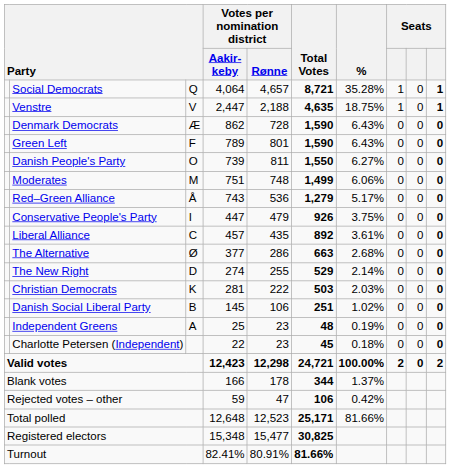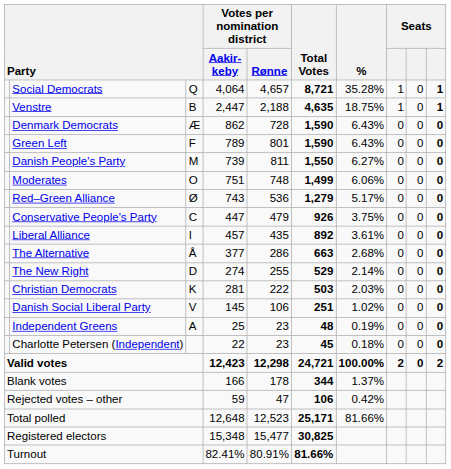 <table class="wikitable" border="1" style="text-align:right;">
 <tr>
 <th style="text-align:left;" valign=bottom rowspan=2 colspan=3>Party</th>
 <th colspan=2>Votes per nomination district</th>
 <th align=center valign=bottom rowspan=2 width="50">Total Votes</th>
 <th align=center valign=bottom rowspan=2 width="50">%</th>
 <th colspan=3>Seats</th>
 </tr>
 <tr>
 <th align=center valign=bottom width="50"><a href='#'>Aakir- keby</a></th>
 <th align="center" valign="bottom" width="50"><a href='#'>Rønne</a></th>
 <th align="center" valign="bottom" width="20"><small></small></th>
 <th align=center valign=bottom width="20"><small><a href='#'></a></small></th>
 <th align=center valign=bottom width="20"><small></small></th>
 </tr>
 <tr>
 <td></td>
 <td align=left><a href='#'>Social Democrats</a></td>
 <td align=left>Q</td>
 <td>4,064</td>
 <td>4,657</td>
 <td><strong>8,721</strong></td>
 <td>35.28%</td>
 <td>1</td>
 <td>0</td>
 <td><strong>1</strong></td>
 </tr>
 <tr>
 <td></td>
 <td align=left><a href='#'>Venstre</a></td>
-<td align=left>V</td>
+<td align=left>B</td>
 <td>2,447</td>
 <td>2,188</td>
 <td><strong>4,635</strong></td>
 <td>18.75%</td>
 <td>1</td>
 <td>0</td>
 <td><strong>1</strong></td>
 </tr>
 <tr>
 <td></td>
 <td align=left><a href='#'>Denmark Democrats</a></td>
 <td align=left>Æ</td>
 <td>862</td>
 <td>728</td>
 <td><strong>1,590</strong></td>
 <td>6.43%</td>
 <td>0</td>
 <td>0</td>
 <td><strong>0</strong></td>
 </tr>
 <tr>
 <td></td>
 <td align=left><a href='#'>Green Left</a></td>
 <td align=left>F</td>
 <td>789</td>
 <td>801</td>
 <td><strong>1,590</strong></td>
 <td>6.43%</td>
 <td>0</td>
 <td>0</td>
 <td><strong>0</strong></td>
 </tr>
 <tr>
 <td></td>
 <td align=left><a href='#'>Danish People's Party</a></td>
-<td align=left>O</td>
+<td align=left>M</td>
 <td>739</td>
 <td>811</td>
 <td><strong>1,550</strong></td>
 <td>6.27%</td>
 <td>0</td>
 <td>0</td>
 <td><strong>0</strong></td>
 </tr>
 <tr>
 <td></td>
 <td align=left><a href='#'>Moderates</a></td>
-<td align=left>M</td>
+<td align=left>O</td>
 <td>751</td>
 <td>748</td>
 <td><strong>1,499</strong></td>
 <td>6.06%</td>
 <td>0</td>
 <td>0</td>
 <td><strong>0</strong></td>
 </tr>
 <tr>
 <td></td>
 <td align=left><a href='#'>Red–Green Alliance</a></td>
-<td align=left>Å</td>
+<td align=left>Ø</td>
 <td>743</td>
 <td>536</td>
 <td><strong>1,279</strong></td>
 <td>5.17%</td>
 <td>0</td>
 <td>0</td>
 <td><strong>0</strong></td>
 </tr>
 <tr>
 <td></td>
 <td align=left style="white-space: nowrap;"><a href='#'>Conservative People's Party</a></td>
-<td align=left>I</td>
+<td align=left>C</td>
 <td>447</td>
 <td>479</td>
 <td><strong>926</strong></td>
 <td>3.75%</td>
 <td>0</td>
 <td>0</td>
 <td><strong>0</strong></td>
 </tr>
 <tr>
 <td></td>
 <td align=left><a href='#'>Liberal Alliance</a></td>
-<td align=left>C</td>
+<td align=left>I</td>
 <td>457</td>
 <td>435</td>
 <td><strong>892</strong></td>
 <td>3.61%</td>
 <td>0</td>
 <td>0</td>
 <td><strong>0</strong></td>
 </tr>
 <tr>
 <td></td>
 <td align=left><a href='#'>The Alternative</a></td>
-<td align=left>Ø</td>
+<td align=left>Å</td>
 <td>377</td>
 <td>286</td>
 <td><strong>663</strong></td>
 <td>2.68%</td>
 <td>0</td>
 <td>0</td>
 <td><strong>0</strong></td>
 </tr>
 <tr>
 <td></td>
 <td align=left><a href='#'>The New Right</a></td>
 <td align=left>D</td>
 <td>274</td>
 <td>255</td>
 <td><strong>529</strong></td>
 <td>2.14%</td>
 <td>0</td>
 <td>0</td>
 <td><strong>0</strong></td>
 </tr>
 <tr>
 <td></td>
 <td align=left><a href='#'>Christian Democrats</a></td>
 <td align=left>K</td>
 <td>281</td>
 <td>222</td>
 <td><strong>503</strong></td>
 <td>2.03%</td>
 <td>0</td>
 <td>0</td>
 <td><strong>0</strong></td>
 </tr>
 <tr>
 <td></td>
 <td align=left><a href='#'>Danish Social Liberal Party</a></td>
-<td align=left>B</td>
+<td align=left>V</td>
 <td>145</td>
 <td>106</td>
 <td><strong>251</strong></td>
 <td>1.02%</td>
 <td>0</td>
 <td>0</td>
 <td><strong>0</strong></td>
 </tr>
 <tr>
 <td></td>
 <td align=left><a href='#'>Independent Greens</a></td>
 <td align=left>A</td>
 <td>25</td>
 <td>23</td>
 <td><strong>48</strong></td>
 <td>0.19%</td>
 <td>0</td>
 <td>0</td>
 <td><strong>0</strong></td>
 </tr>
 <tr>
 <td></td>
 <td align=left>Charlotte Petersen (<a href='#'>Independent</a>)</td>
 <td></td>
 <td>22</td>
 <td>23</td>
 <td><strong>45</strong></td>
 <td>0.18%</td>
 <td>0</td>
 <td>0</td>
 <td><strong>0</strong></td>
 </tr>
 <tr style="font-weight:bold">
 <td align=left colspan=3>Valid votes</td>
 <td>12,423</td>
 <td>12,298</td>
 <td>24,721</td>
 <td>100.00%</td>
 <td>2</td>
 <td>0</td>
 <td>2</td>
 </tr>
 <tr>
 <td align=left colspan=3>Blank votes</td>
 <td>166</td>
 <td>178</td>
 <td><strong>344</strong></td>
 <td>1.37%</td>
 <td></td>
 <td></td>
 <td></td>
 </tr>
 <tr>
 <td align=left colspan=3>Rejected votes – other</td>
 <td>59</td>
 <td>47</td>
 <td><strong>106</strong></td>
 <td>0.42%</td>
 <td></td>
 <td></td>
 <td></td>
 </tr>
 <tr>
 <td align=left colspan=3>Total polled</td>
 <td>12,648</td>
 <td>12,523</td>
 <td><strong>25,171</strong></td>
 <td>81.66%</td>
 <td></td>
 <td></td>
 <td></td>
 </tr>
 <tr>
 <td align=left colspan=3>Registered electors</td>
 <td>15,348</td>
 <td>15,477</td>
 <td><strong>30,825</strong></td>
 <td></td>
 <td></td>
 <td></td>
 <td></td>
 </tr>
 <tr>
 <td align=left colspan=3>Turnout</td>
 <td>82.41%</td>
 <td>80.91%</td>
 <td><strong>81.66%</strong></td>
 <td></td>
 <td></td>
 <td></td>
 <td></td>
 </tr>
 </table>
